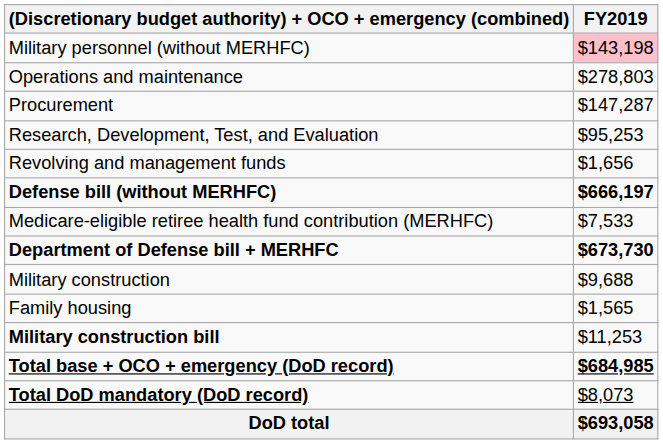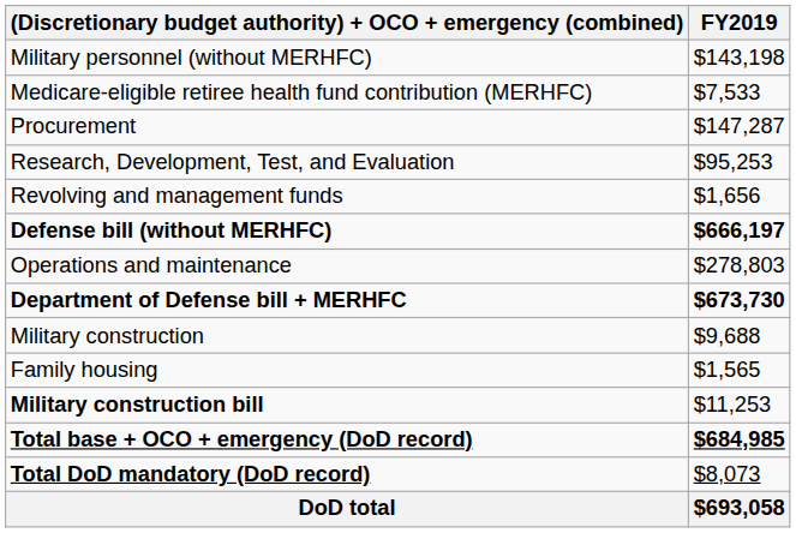 <table class="wikitable">
 <tr>
 <th>(Discretionary budget authority) + OCO + emergency (combined)</th>
 <th>FY2019</th>
 </tr>
 <tr>
 <td>Military personnel (without MERHFC)</td>
-<td style="background: pink;">$143,198</td>
+<td>$143,198</td>
 </tr>
 <tr>
-<td>Operations and maintenance</td>
-<td>$278,803</td>
+<td>Medicare-eligible retiree health fund contribution (MERHFC)</td>
+<td>$7,533</td>
 </tr>
 <tr>
 <td>Procurement</td>
 <td>$147,287</td>
 </tr>
 <tr>
 <td>Research, Development, Test, and Evaluation</td>
 <td>$95,253</td>
 </tr>
 <tr>
 <td>Revolving and management funds</td>
 <td>$1,656</td>
 </tr>
 <tr>
 <td><strong>Defense bill (without MERHFC)</strong></td>
 <td><strong>$666,197</strong></td>
 </tr>
 <tr>
-<td>Medicare-eligible retiree health fund contribution (MERHFC)</td>
-<td>$7,533</td>
+<td>Operations and maintenance</td>
+<td>$278,803</td>
 </tr>
 <tr>
 <td><strong>Department of Defense bill + MERHFC</strong></td>
 <td><strong>$673,730</strong></td>
 </tr>
 <tr>
 <td>Military construction</td>
 <td>$9,688</td>
 </tr>
 <tr>
 <td>Family housing</td>
 <td>$1,565</td>
 </tr>
 <tr>
 <td><strong>Military construction bill</strong></td>
 <td>$11,253</td>
 </tr>
 <tr>
 <td><strong><u>Total base + OCO + emergency (DoD record)</u></strong></td>
 <td><strong><u>$684,985</u></strong></td>
 </tr>
 <tr>
 <td><u><strong>Total DoD mandatory (DoD record)</strong></u></td>
 <td><u>$8,073</u></td>
 </tr>
 <tr>
 <th>DoD total</th>
 <th>$693,058</th>
 </tr>
 </table>
